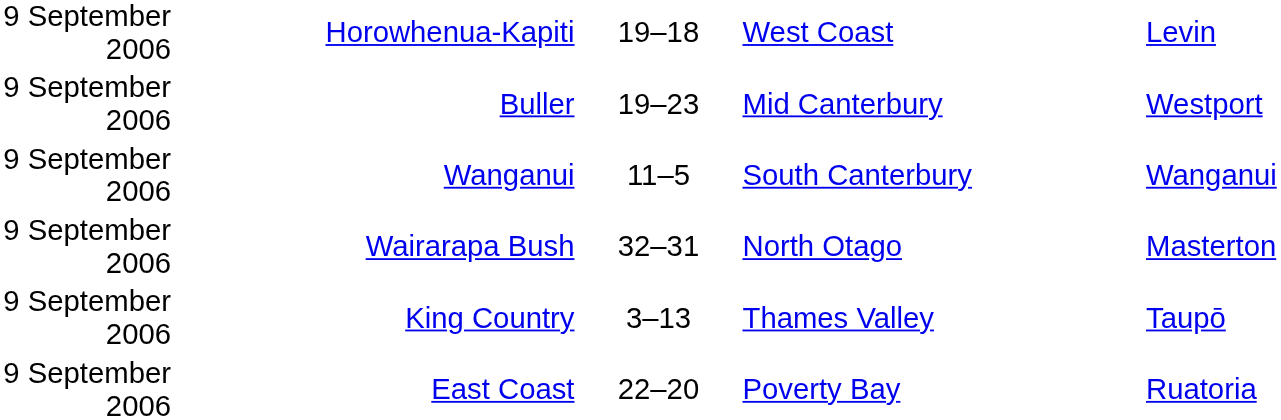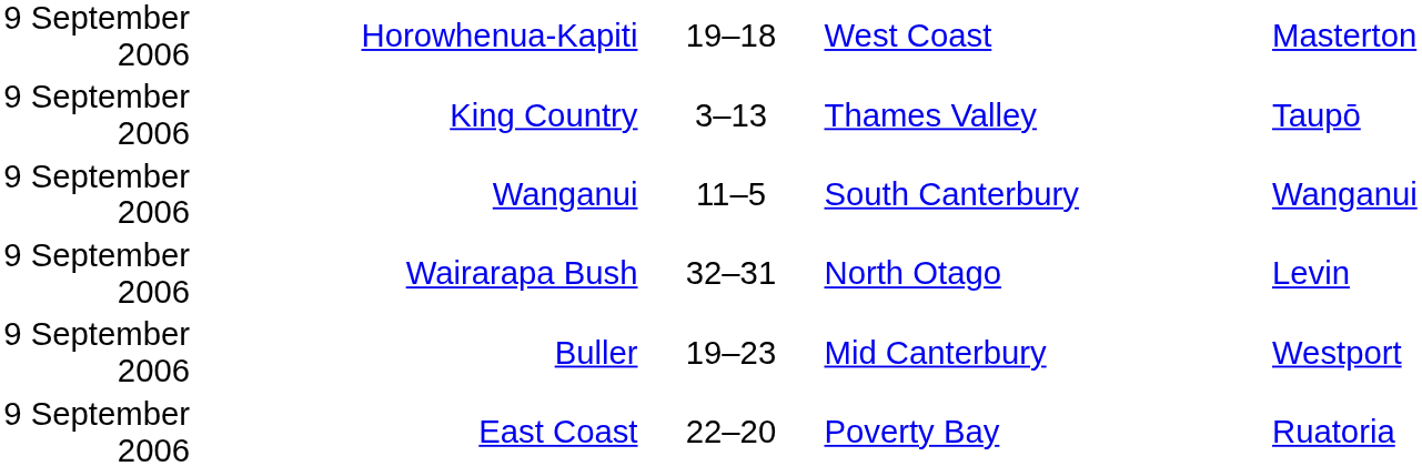 <table style="width:100%" cellspacing="1">
 <tr>
 <th width=15%></th>
 <th width=25%></th>
 <th width=10%></th>
 <th width=25%></th>
 </tr>
 <tr>
 <td align=right>9 September 2006</td>
 <td align=right><a href='#'>Horowhenua-Kapiti</a></td>
 <td align=center>19–18</td>
 <td><a href='#'>West Coast</a></td>
-<td><a href='#'>Levin</a></td>
+<td><a href='#'>Masterton</a></td>
 </tr>
 <tr>
 <td align=right>9 September 2006</td>
-<td align=right><a href='#'>Buller</a></td>
-<td align=center>19–23</td>
-<td><a href='#'>Mid Canterbury</a></td>
-<td><a href='#'>Westport</a></td>
+<td align=right><a href='#'>King Country</a></td>
+<td align=center>3–13</td>
+<td><a href='#'>Thames Valley</a></td>
+<td><a href='#'>Taupō</a></td>
 </tr>
 <tr>
 <td align=right>9 September 2006</td>
 <td align=right><a href='#'>Wanganui</a></td>
 <td align=center>11–5</td>
 <td><a href='#'>South Canterbury</a></td>
 <td><a href='#'>Wanganui</a></td>
 </tr>
 <tr>
 <td align=right>9 September 2006</td>
 <td align=right><a href='#'>Wairarapa Bush</a></td>
 <td align=center>32–31</td>
 <td><a href='#'>North Otago</a></td>
-<td><a href='#'>Masterton</a></td>
+<td><a href='#'>Levin</a></td>
 </tr>
 <tr>
 <td align=right>9 September 2006</td>
-<td align=right><a href='#'>King Country</a></td>
-<td align=center>3–13</td>
-<td><a href='#'>Thames Valley</a></td>
-<td><a href='#'>Taupō</a></td>
+<td align=right><a href='#'>Buller</a></td>
+<td align=center>19–23</td>
+<td><a href='#'>Mid Canterbury</a></td>
+<td><a href='#'>Westport</a></td>
 </tr>
 <tr>
 <td align=right>9 September 2006</td>
 <td align=right><a href='#'>East Coast</a></td>
 <td align=center>22–20</td>
 <td><a href='#'>Poverty Bay</a></td>
 <td><a href='#'>Ruatoria</a></td>
 </tr>
 </table>
